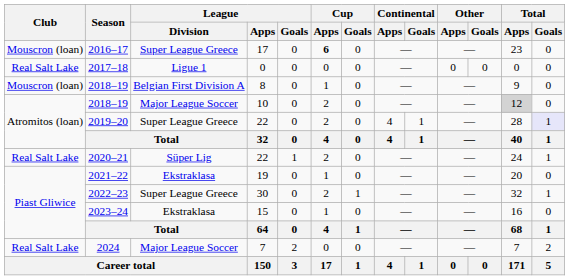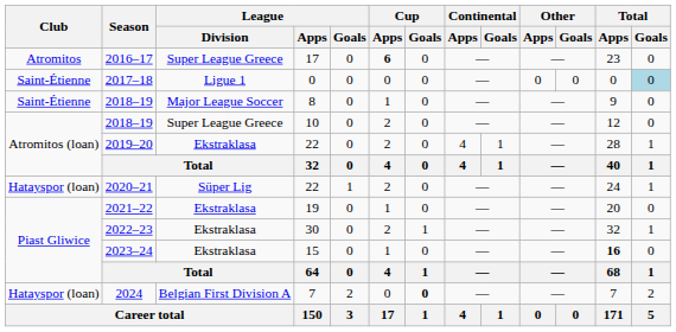 <table class="wikitable" style="text-align:center">
 <tr>
 <th rowspan="2">Club</th>
 <th rowspan="2">Season</th>
 <th colspan="3">League</th>
 <th colspan="2">Cup</th>
 <th colspan="2">Continental</th>
 <th colspan="2">Other</th>
 <th colspan="2">Total</th>
 </tr>
 <tr>
 <th>Division</th>
 <th>Apps</th>
 <th>Goals</th>
 <th>Apps</th>
 <th>Goals</th>
 <th>Apps</th>
 <th>Goals</th>
 <th>Apps</th>
 <th>Goals</th>
 <th>Apps</th>
 <th>Goals</th>
 </tr>
 <tr>
-<td><a href='#'>Mouscron</a> (loan)</td>
+<td><a href='#'>Atromitos</a></td>
 <td><a href='#'>2016–17</a></td>
 <td><a href='#'>Super League Greece</a></td>
 <td>17</td>
 <td>0</td>
 <td><strong>6</strong></td>
 <td>0</td>
 <td colspan="2">—</td>
 <td colspan="2">—</td>
 <td>23</td>
 <td>0</td>
 </tr>
 <tr>
-<td><a href='#'>Real Salt Lake</a></td>
+<td><a href='#'>Saint-Étienne</a></td>
 <td><a href='#'>2017–18</a></td>
 <td><a href='#'>Ligue 1</a></td>
 <td>0</td>
 <td>0</td>
 <td>0</td>
 <td>0</td>
 <td colspan="2">—</td>
 <td>0</td>
 <td>0</td>
 <td>0</td>
-<td>0</td>
+<td style="background: lightblue;">0</td>
 </tr>
 <tr>
-<td><a href='#'>Mouscron</a> (loan)</td>
+<td><a href='#'>Saint-Étienne</a></td>
 <td><a href='#'>2018–19</a></td>
-<td><a href='#'>Belgian First Division A</a></td>
+<td><a href='#'>Major League Soccer</a></td>
 <td>8</td>
 <td>0</td>
 <td>1</td>
 <td>0</td>
 <td colspan="2">—</td>
 <td colspan="2">—</td>
 <td>9</td>
 <td>0</td>
 </tr>
 <tr>
 <td rowspan="3">Atromitos (loan)</td>
 <td><a href='#'>2018–19</a></td>
-<td><a href='#'>Major League Soccer</a></td>
+<td>Super League Greece</td>
 <td>10</td>
 <td>0</td>
 <td>2</td>
 <td>0</td>
 <td colspan="2">—</td>
 <td colspan="2">—</td>
-<td style="background: lightgrey;">12</td>
+<td>12</td>
 <td>0</td>
 </tr>
 <tr>
 <td><a href='#'>2019–20</a></td>
-<td>Super League Greece</td>
+<td><a href='#'>Ekstraklasa</a></td>
 <td>22</td>
 <td>0</td>
 <td>2</td>
 <td>0</td>
 <td>4</td>
 <td>1</td>
 <td colspan="2">—</td>
 <td>28</td>
-<td style="background: lavender;">1</td>
+<td>1</td>
 </tr>
 <tr>
 <th colspan="2">Total</th>
 <th>32</th>
 <th>0</th>
 <th>4</th>
 <th>0</th>
 <th>4</th>
 <th>1</th>
 <th colspan="2">—</th>
 <th>40</th>
 <th>1</th>
 </tr>
 <tr>
-<td><a href='#'>Real Salt Lake</a></td>
+<td><a href='#'>Hatayspor</a> (loan)</td>
 <td><a href='#'>2020–21</a></td>
 <td><a href='#'>Süper Lig</a></td>
 <td>22</td>
 <td>1</td>
 <td>2</td>
 <td>0</td>
 <td colspan="2">—</td>
 <td colspan="2">—</td>
 <td>24</td>
 <td>1</td>
 </tr>
 <tr>
 <td rowspan="4"><a href='#'>Piast Gliwice</a></td>
 <td><a href='#'>2021–22</a></td>
 <td><a href='#'>Ekstraklasa</a></td>
 <td>19</td>
 <td>0</td>
 <td>1</td>
 <td>0</td>
 <td colspan="2">—</td>
 <td colspan="2">—</td>
 <td>20</td>
 <td>0</td>
 </tr>
 <tr>
 <td><a href='#'>2022–23</a></td>
-<td>Super League Greece</td>
+<td>Ekstraklasa</td>
 <td>30</td>
 <td>0</td>
 <td>2</td>
 <td>1</td>
 <td colspan="2">—</td>
 <td colspan="2">—</td>
 <td>32</td>
 <td>1</td>
 </tr>
 <tr>
 <td><a href='#'>2023–24</a></td>
 <td>Ekstraklasa</td>
 <td>15</td>
 <td>0</td>
 <td>1</td>
 <td>0</td>
 <td colspan="2">—</td>
 <td colspan="2">—</td>
-<td>16</td>
+<td><strong>16</strong></td>
 <td>0</td>
 </tr>
 <tr>
 <th colspan="2">Total</th>
 <th>64</th>
 <th>0</th>
 <th>4</th>
 <th>1</th>
 <th colspan="2">—</th>
 <th colspan="2">—</th>
 <th>68</th>
 <th>1</th>
 </tr>
 <tr>
-<td><a href='#'>Real Salt Lake</a></td>
+<td><a href='#'>Hatayspor</a> (loan)</td>
 <td><a href='#'>2024</a></td>
-<td><a href='#'>Major League Soccer</a></td>
+<td><a href='#'>Belgian First Division A</a></td>
 <td>7</td>
 <td>2</td>
 <td>0</td>
-<td>0</td>
+<td><strong>0</strong></td>
 <td colspan="2">—</td>
 <td colspan="2">—</td>
 <td>7</td>
 <td>2</td>
 </tr>
 <tr>
 <th colspan="3">Career total</th>
 <th>150</th>
 <th>3</th>
 <th>17</th>
 <th>1</th>
 <th>4</th>
 <th>1</th>
 <th>0</th>
 <th>0</th>
 <th>171</th>
 <th>5</th>
 </tr>
 </table>
